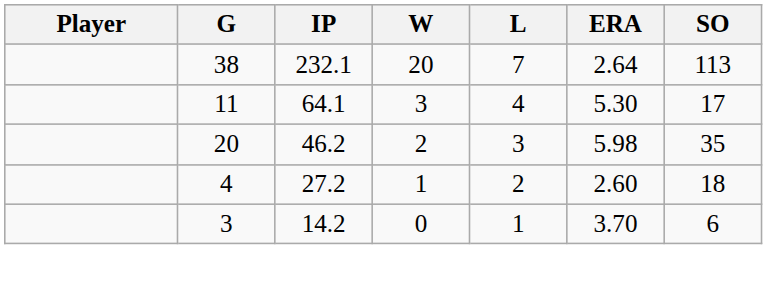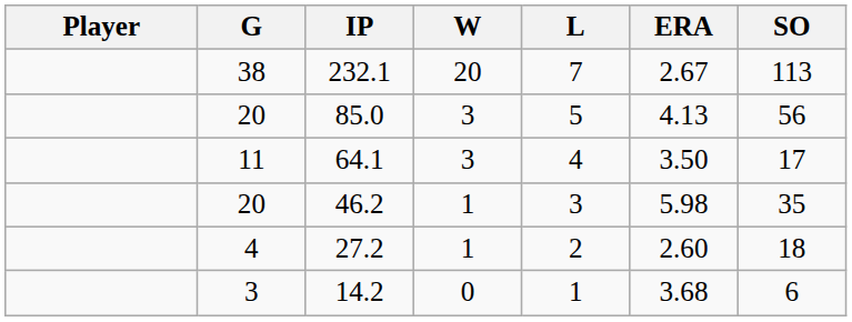 <table class="wikitable sortable">
 <tr>
 <th bgcolor="#DDDDFF" width="16%">Player</th>
 <th bgcolor="#DDDDFF" width="9%">G</th>
 <th bgcolor="#DDDDFF" width="9%">IP</th>
 <th bgcolor="#DDDDFF" width="9%">W</th>
 <th bgcolor="#DDDDFF" width="9%">L</th>
 <th bgcolor="#DDDDFF" width="9%">ERA</th>
 <th bgcolor="#DDDDFF" width="9%">SO</th>
 </tr>
 <tr align="center">
 <td></td>
 <td>38</td>
 <td>232.1</td>
 <td>20</td>
 <td>7</td>
-<td>2.64</td>
+<td>2.67</td>
 <td>113</td>
+</tr>
+<tr align="center">
+<td></td>
+<td>20</td>
+<td>85.0</td>
+<td>3</td>
+<td>5</td>
+<td>4.13</td>
+<td>56</td>
 </tr>
 <tr align="center">
 <td></td>
 <td>11</td>
 <td>64.1</td>
 <td>3</td>
 <td>4</td>
-<td>5.30</td>
+<td>3.50</td>
 <td>17</td>
 </tr>
 <tr align="center">
 <td></td>
 <td>20</td>
 <td>46.2</td>
-<td>2</td>
+<td>1</td>
 <td>3</td>
 <td>5.98</td>
 <td>35</td>
 </tr>
 <tr align="center">
 <td></td>
 <td>4</td>
 <td>27.2</td>
 <td>1</td>
 <td>2</td>
 <td>2.60</td>
 <td>18</td>
 </tr>
 <tr align="center">
 <td></td>
 <td>3</td>
 <td>14.2</td>
 <td>0</td>
 <td>1</td>
-<td>3.70</td>
+<td>3.68</td>
 <td>6</td>
 </tr>
 </table>
